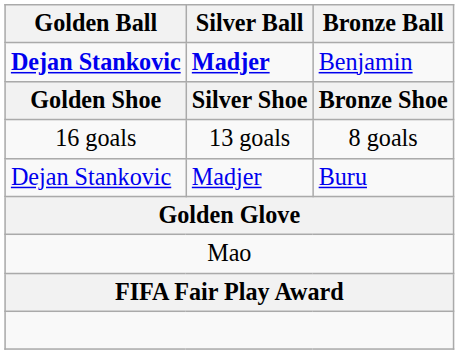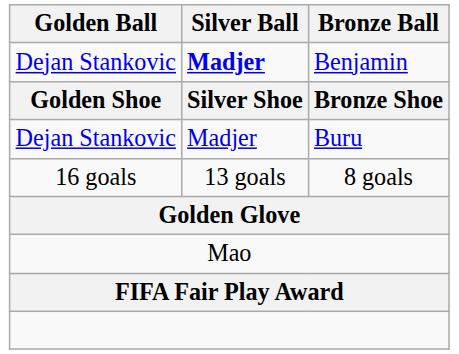 <table class="wikitable" style="margin:auto">
 <tr>
 <th>Golden Ball</th>
 <th>Silver Ball</th>
 <th>Bronze Ball</th>
 </tr>
 <tr>
-<td><strong> <a href='#'>Dejan Stankovic</a></strong></td>
+<td> <a href='#'>Dejan Stankovic</a></td>
 <td><strong> <a href='#'>Madjer</a></strong></td>
 <td> <a href='#'>Benjamin</a></td>
 </tr>
 <tr>
 <th>Golden Shoe</th>
 <th>Silver Shoe</th>
 <th>Bronze Shoe</th>
 </tr>
+<tr>
+<td> <a href='#'>Dejan Stankovic</a></td>
+<td> <a href='#'>Madjer</a></td>
+<td> <a href='#'>Buru</a></td>
+</tr>
 <tr align="center">
 <td>16 goals</td>
 <td>13 goals</td>
 <td>8 goals</td>
-</tr>
-<tr>
-<td> <a href='#'>Dejan Stankovic</a></td>
-<td> <a href='#'>Madjer</a></td>
-<td> <a href='#'>Buru</a></td>
 </tr>
 <tr>
 <th colspan="3">Golden Glove</th>
 </tr>
 <tr>
 <td colspan="3" align="center"> Mao</td>
 </tr>
 <tr>
 <th colspan="3">FIFA Fair Play Award</th>
 </tr>
 <tr>
 <td colspan="3" align="center"><br></td>
 </tr>
 </table>
